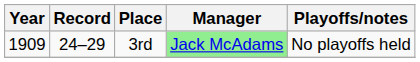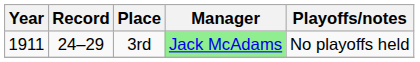 <table class="wikitable" style="text-align:center; font-size: 95%;">
 <tr>
 <th>Year</th>
 <th>Record</th>
 <th>Place</th>
 <th>Manager</th>
 <th>Playoffs/notes</th>
 </tr>
 <tr align=center>
-<td>1909</td>
+<td>1911</td>
 <td>24–29</td>
 <td>3rd</td>
 <td style="background: lightgreen;"><a href='#'>Jack McAdams</a></td>
 <td>No playoffs held</td>
 </tr>
 <tr align=center>
 </tr>
 </table>
